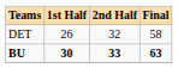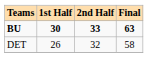 <table class="wikitable" align=right>
 <tr bgcolor=#ffdead align=center>
 <td><strong>Teams</strong></td>
 <td><strong>1st Half</strong></td>
 <td><strong>2nd Half</strong></td>
 <td><strong>Final</strong></td>
 </tr>
 <tr>
+<td><strong>BU</strong></td>
+<td align=center><strong>30</strong></td>
+<td align=center><strong>33</strong></td>
+<td align=center><strong>63</strong></td>
+</tr>
+<tr>
 <td>DET</td>
 <td align=center>26</td>
 <td align=center>32</td>
 <td align=center>58</td>
 </tr>
 <tr>
-<td><strong>BU</strong></td>
-<td align=center><strong>30</strong></td>
-<td align=center><strong>33</strong></td>
-<td align=center><strong>63</strong></td>
-</tr>
-<tr>
 </tr>
 </table>
